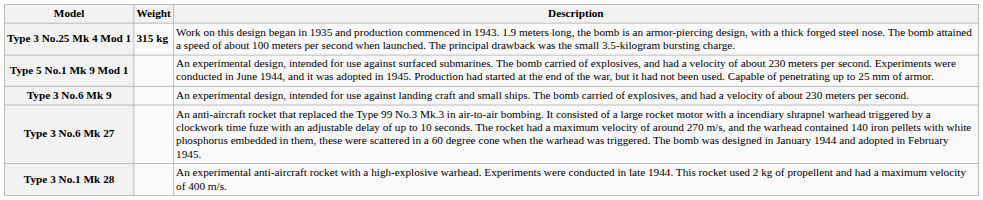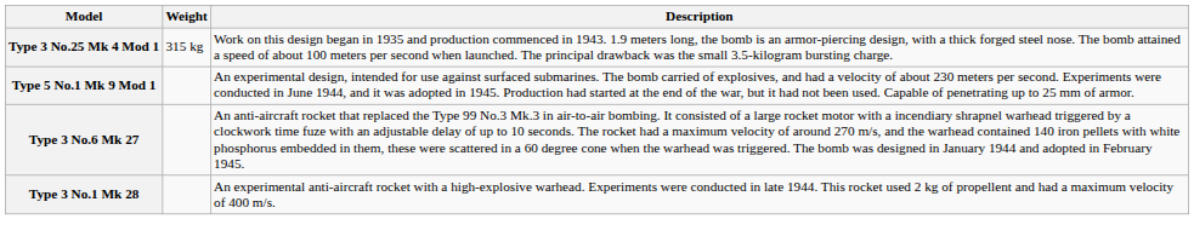 <table class=wikitable  style="font-size: 90%;">
 <tr>
 <th>Model</th>
 <th>Weight</th>
 <th>Description</th>
 </tr>
 <tr>
 <th>Type 3 No.25 Mk 4 Mod 1</th>
-<td><strong>315 kg</strong></td>
+<td>315 kg</td>
 <td>Work on this design began in 1935 and production commenced in 1943. 1.9 meters long, the bomb is an armor-piercing design, with a thick forged steel nose. The bomb attained a speed of about 100 meters per second when launched. The principal drawback was the small 3.5-kilogram bursting charge.</td>
 </tr>
 <tr>
 <th>Type 5 No.1 Mk 9 Mod 1</th>
 <td></td>
 <td>An experimental design, intended for use against surfaced submarines. The bomb carried  of explosives, and had a velocity of about 230 meters per second. Experiments were conducted in June 1944, and it was adopted in 1945. Production had started at the end of the war, but it had not been used. Capable of penetrating up to 25 mm of armor.</td>
-</tr>
-<tr>
-<th>Type 3 No.6 Mk 9</th>
-<td></td>
-<td>An experimental design, intended for use against landing craft and small ships. The bomb carried  of explosives, and had a velocity of about 230 meters per second.</td>
 </tr>
 <tr>
 <th>Type 3 No.6 Mk 27</th>
 <td></td>
 <td>An anti-aircraft rocket that replaced the Type 99 No.3 Mk.3 in air-to-air bombing. It consisted of a large rocket motor with a  incendiary shrapnel warhead triggered by a clockwork time fuze with an adjustable delay of up to 10 seconds. The rocket had a maximum velocity of around 270 m/s, and the warhead contained 140 iron pellets with white phosphorus embedded in them, these were scattered in a 60 degree cone when the warhead was triggered. The bomb was designed in January 1944 and adopted in February 1945.</td>
 </tr>
 <tr>
 <th>Type 3 No.1 Mk 28</th>
 <td></td>
 <td>An experimental anti-aircraft rocket with a  high-explosive warhead. Experiments were conducted in late 1944. This rocket used 2 kg of propellent and had a maximum velocity of 400 m/s.</td>
 </tr>
 </table>
